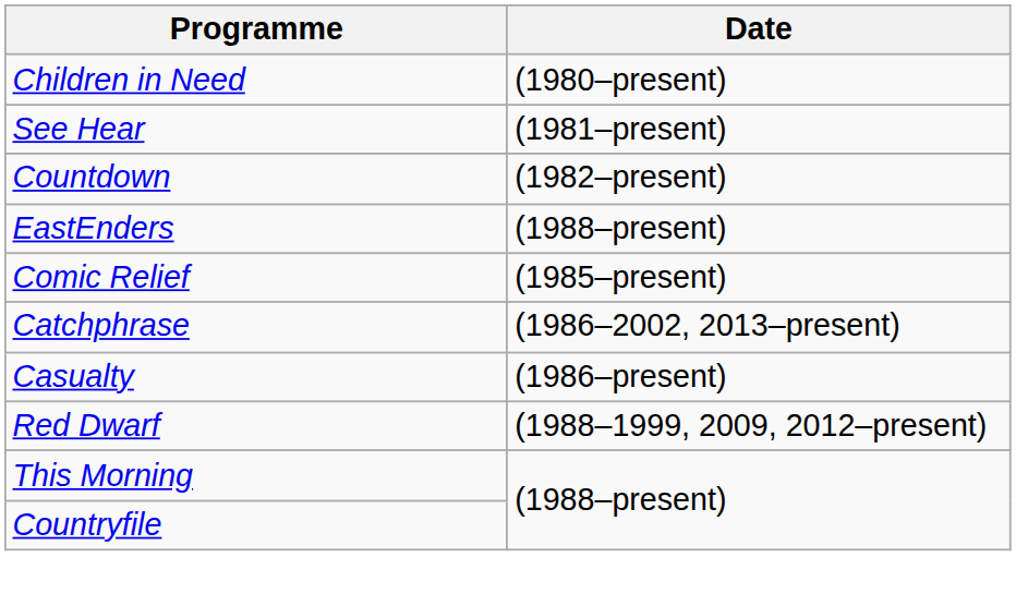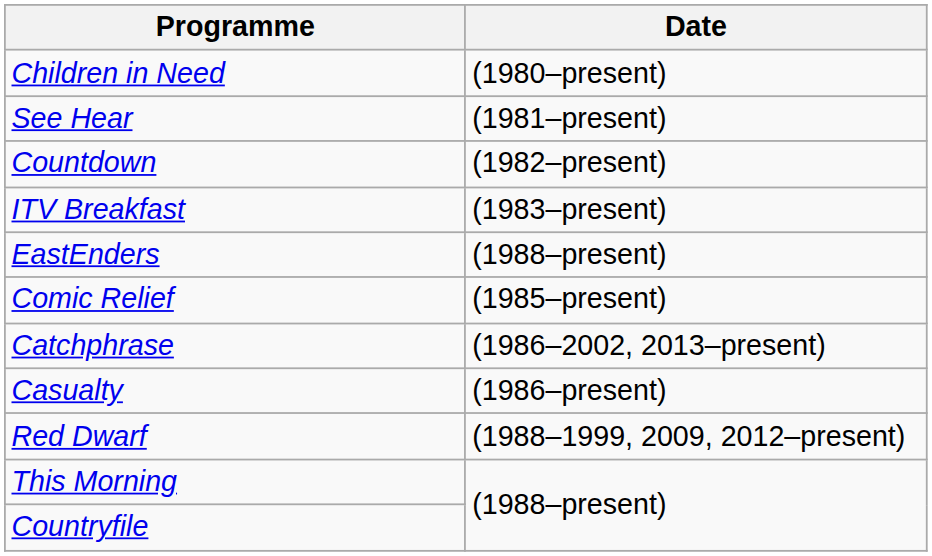 <table class="wikitable">
 <tr>
 <th width=250>Programme</th>
 <th width=250>Date</th>
 </tr>
 <tr>
 <td><em><a href='#'>Children in Need</a></em></td>
 <td>(1980–present)</td>
 </tr>
 <tr>
 <td><em><a href='#'>See Hear</a></em></td>
 <td>(1981–present)</td>
 </tr>
 <tr>
 <td><em><a href='#'>Countdown</a></em></td>
 <td>(1982–present)</td>
+</tr>
+<tr>
+<td><em><a href='#'>ITV Breakfast</a></em></td>
+<td>(1983–present)</td>
 </tr>
 <tr>
 <td><em><a href='#'>EastEnders</a></em></td>
 <td>(1988–present)</td>
 </tr>
 <tr>
 <td><em><a href='#'>Comic Relief</a></em></td>
 <td>(1985–present)</td>
 </tr>
 <tr>
 <td><em><a href='#'>Catchphrase</a></em></td>
 <td>(1986–2002, 2013–present)</td>
 </tr>
 <tr>
 <td><em><a href='#'>Casualty</a></em></td>
 <td>(1986–present)</td>
 </tr>
 <tr>
 <td><em><a href='#'>Red Dwarf</a></em></td>
 <td>(1988–1999, 2009, 2012–present)</td>
 </tr>
 <tr>
 <td><em><a href='#'>This Morning</a></em></td>
 <td rowspan="2">(1988–present)</td>
 </tr>
 <tr>
 <td><em><a href='#'>Countryfile</a></em></td>
 </tr>
 </table>
